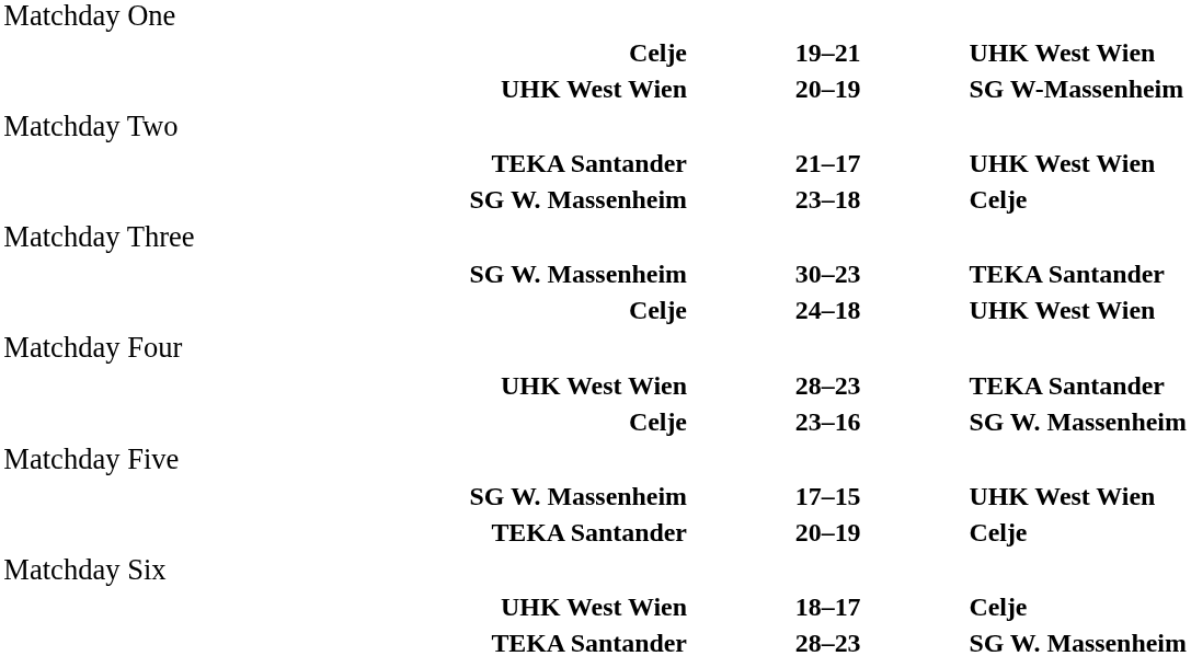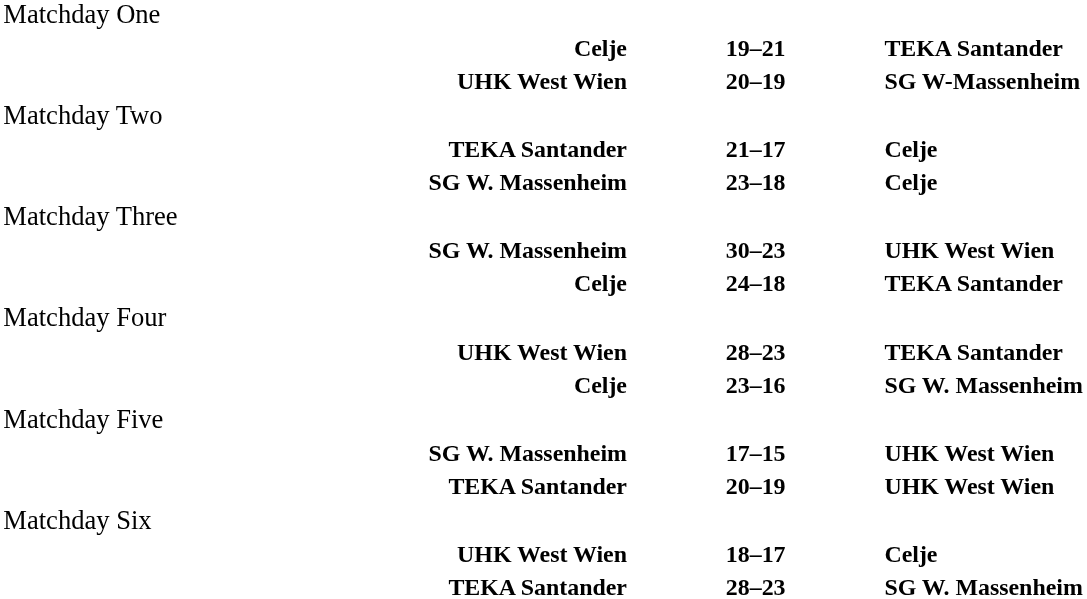 <table width=100% cellspacing=1>
 <tr>
 <th width=30%></th>
 <th width=12%></th>
 <th width=30%></th>
 <th></th>
 </tr>
 <tr>
 <td>Matchday One</td>
 </tr>
 <tr style=font-size:90%>
 <td align=right><strong>Celje</strong></td>
 <td align=center><strong>19–21</strong></td>
-<td><strong>UHK West Wien</strong></td>
+<td><strong>TEKA Santander</strong></td>
 </tr>
 <tr style=font-size:90%>
 <td align=right><strong>UHK West Wien</strong></td>
 <td align=center><strong>20–19</strong></td>
 <td><strong>SG W-Massenheim</strong></td>
 </tr>
 <tr>
 <td>Matchday Two</td>
 </tr>
 <tr style=font-size:90%>
 <td align=right><strong>TEKA Santander</strong></td>
 <td align=center><strong>21–17</strong></td>
-<td><strong>UHK West Wien</strong></td>
+<td><strong>Celje</strong></td>
 </tr>
 <tr style=font-size:90%>
 <td align=right><strong>SG W. Massenheim</strong></td>
 <td align=center><strong>23–18</strong></td>
 <td><strong>Celje</strong></td>
 </tr>
 <tr>
 <td>Matchday Three</td>
 </tr>
 <tr style=font-size:90%>
 <td align=right><strong>SG W. Massenheim</strong></td>
 <td align=center><strong>30–23</strong></td>
-<td><strong>TEKA Santander</strong></td>
+<td><strong>UHK West Wien</strong></td>
 </tr>
 <tr style=font-size:90%>
 <td align=right><strong>Celje</strong></td>
 <td align=center><strong>24–18</strong></td>
-<td><strong>UHK West Wien</strong></td>
+<td><strong>TEKA Santander</strong></td>
 </tr>
 <tr>
 <td>Matchday Four</td>
 </tr>
 <tr style=font-size:90%>
 <td align=right><strong>UHK West Wien</strong></td>
 <td align=center><strong>28–23</strong></td>
 <td><strong>TEKA Santander</strong></td>
 </tr>
 <tr style=font-size:90%>
 <td align=right><strong>Celje</strong></td>
 <td align=center><strong>23–16</strong></td>
 <td><strong>SG W. Massenheim</strong></td>
 </tr>
 <tr>
 <td>Matchday Five</td>
 </tr>
 <tr style=font-size:90%>
 <td align=right><strong>SG W. Massenheim</strong></td>
 <td align=center><strong>17–15</strong></td>
 <td><strong>UHK West Wien</strong></td>
 </tr>
 <tr style=font-size:90%>
 <td align=right><strong>TEKA Santander</strong></td>
 <td align=center><strong>20–19</strong></td>
-<td><strong>Celje</strong></td>
+<td><strong>UHK West Wien</strong></td>
 </tr>
 <tr>
 <td>Matchday Six</td>
 </tr>
 <tr style=font-size:90%>
 <td align=right><strong>UHK West Wien</strong></td>
 <td align=center><strong>18–17</strong></td>
 <td><strong>Celje</strong></td>
 </tr>
 <tr style=font-size:90%>
 <td align=right><strong>TEKA Santander</strong></td>
 <td align=center><strong>28–23</strong></td>
 <td><strong>SG W. Massenheim</strong></td>
 </tr>
 </table>
